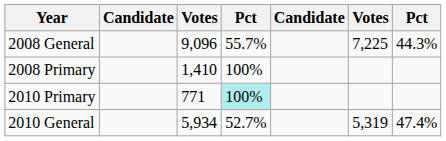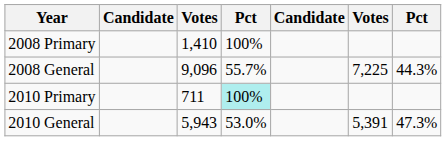 <table class="wikitable" style="margin:0.5em ; font-size:95%">
 <tr>
 <th>Year</th>
 <th>Candidate</th>
 <th>Votes</th>
 <th>Pct</th>
 <th>Candidate</th>
 <th>Votes</th>
 <th>Pct</th>
 </tr>
 <tr>
+<td>2008 Primary</td>
+<td></td>
+<td>1,410</td>
+<td>100%</td>
+<td></td>
+<td></td>
+<td></td>
+</tr>
+<tr>
 <td>2008 General</td>
 <td></td>
 <td>9,096</td>
 <td>55.7%</td>
 <td></td>
 <td>7,225</td>
 <td>44.3%</td>
 </tr>
 <tr>
-<td>2008 Primary</td>
-<td></td>
-<td>1,410</td>
-<td>100%</td>
-<td></td>
-<td></td>
-<td></td>
-</tr>
-<tr>
 <td>2010 Primary</td>
 <td></td>
-<td>771</td>
+<td>711</td>
 <td style="background: paleturquoise;">100%</td>
 <td></td>
 <td></td>
 <td></td>
 </tr>
 <tr>
 <td>2010 General</td>
 <td></td>
-<td>5,934</td>
-<td>52.7%</td>
+<td>5,943</td>
+<td>53.0%</td>
 <td></td>
-<td>5,319</td>
-<td>47.4%</td>
+<td>5,391</td>
+<td>47.3%</td>
 </tr>
 </table>
